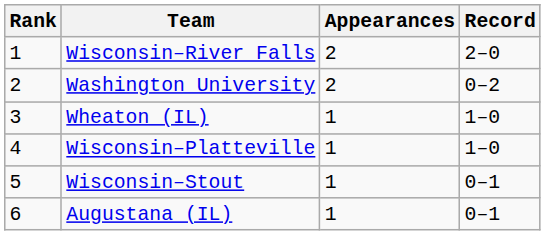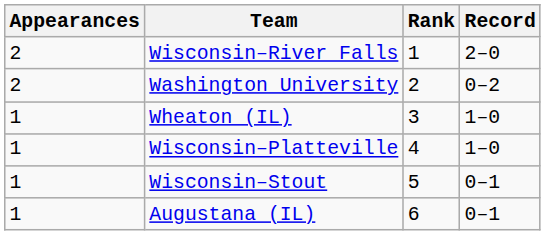 <table class="wikitable">
 <tr>
+<th>Appearances</th>
+<th>Team</th>
 <th>Rank</th>
-<th>Team</th>
-<th>Appearances</th>
 <th>Record</th>
 </tr>
 <tr>
+<td>2</td>
+<td><a href='#'>Wisconsin–River Falls</a></td>
 <td>1</td>
-<td><a href='#'>Wisconsin–River Falls</a></td>
-<td>2</td>
 <td>2–0</td>
 </tr>
 <tr>
 <td>2</td>
 <td><a href='#'>Washington University</a></td>
 <td>2</td>
 <td>0–2</td>
 </tr>
 <tr>
+<td>1</td>
+<td><a href='#'>Wheaton (IL)</a></td>
 <td>3</td>
-<td><a href='#'>Wheaton (IL)</a></td>
-<td>1</td>
 <td>1–0</td>
 </tr>
 <tr>
+<td>1</td>
+<td><a href='#'>Wisconsin–Platteville</a></td>
 <td>4</td>
-<td><a href='#'>Wisconsin–Platteville</a></td>
-<td>1</td>
 <td>1–0</td>
 </tr>
 <tr>
+<td>1</td>
+<td><a href='#'>Wisconsin–Stout</a></td>
 <td>5</td>
-<td><a href='#'>Wisconsin–Stout</a></td>
-<td>1</td>
 <td>0–1</td>
 </tr>
 <tr>
+<td>1</td>
+<td><a href='#'>Augustana (IL)</a></td>
 <td>6</td>
-<td><a href='#'>Augustana (IL)</a></td>
-<td>1</td>
 <td>0–1</td>
 </tr>
 </table>
